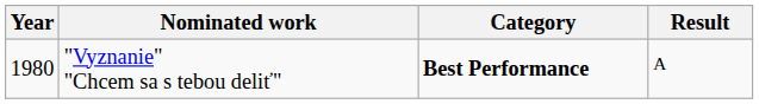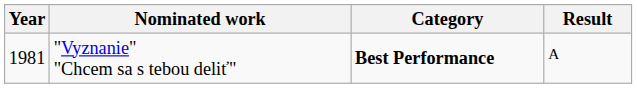 <table class="wikitable">
 <tr>
 <th width="32">Year</th>
 <th width="257">Nominated work</th>
 <th width="162">Category</th>
 <th width="69">Result</th>
 </tr>
 <tr>
-<td>1980</td>
+<td>1981</td>
 <td>"<a href='#'>Vyznanie</a>" <br>"Chcem sa s tebou deliť"</td>
 <td><strong>Best Performance</strong></td>
 <td><sup>A</sup></td>
 </tr>
 </table>
